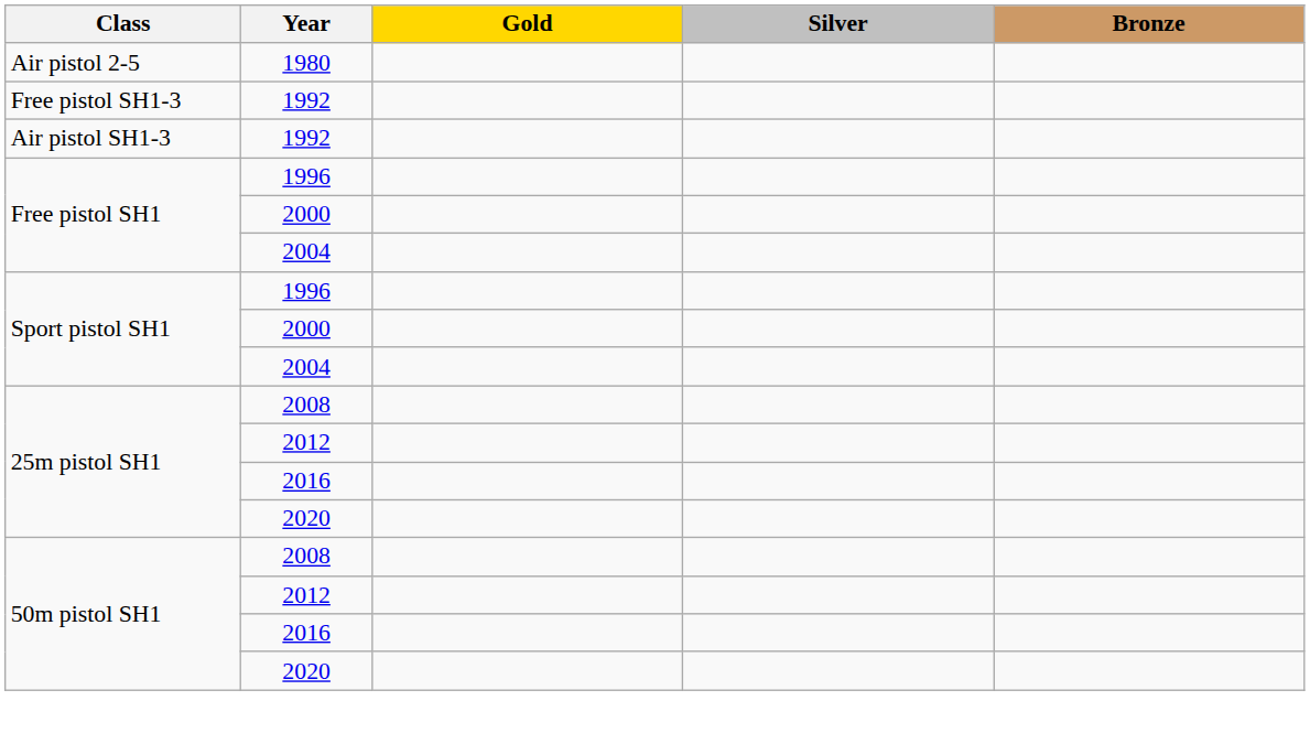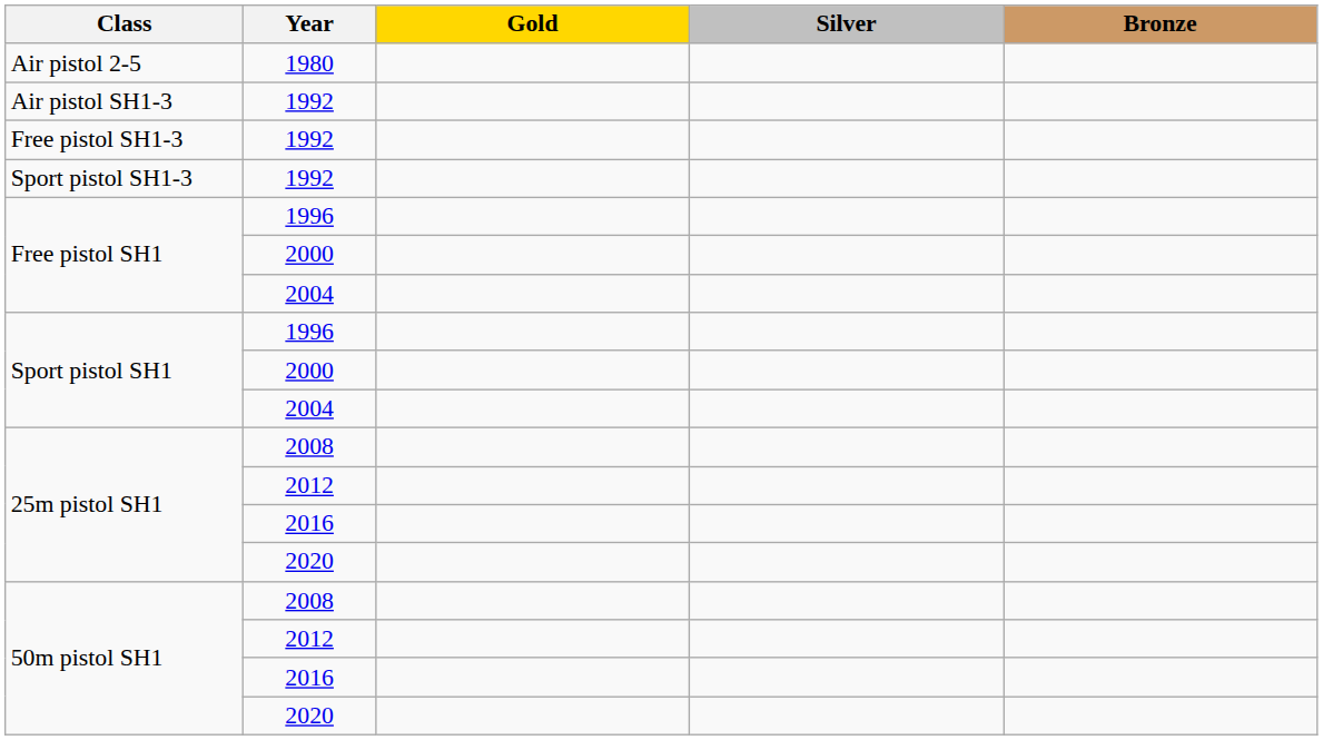 <table class="wikitable">
 <tr>
 <th width=150>Class</th>
 <th width=80>Year</th>
 <td align=center width=200 bgcolor=gold><strong>Gold</strong></td>
 <td align=center width=200 bgcolor=silver><strong>Silver</strong></td>
 <td align=center width=200 bgcolor=cc9966><strong>Bronze</strong></td>
 </tr>
 <tr>
 <td>Air pistol 2-5</td>
 <td align=center><a href='#'>1980</a></td>
 <td></td>
 <td></td>
 <td></td>
 </tr>
 <tr>
+<td>Air pistol SH1-3</td>
+<td align=center><a href='#'>1992</a></td>
+<td></td>
+<td></td>
+<td></td>
+</tr>
+<tr>
 <td>Free pistol SH1-3</td>
 <td align=center><a href='#'>1992</a></td>
 <td></td>
 <td></td>
 <td></td>
 </tr>
 <tr>
-<td>Air pistol SH1-3</td>
+<td>Sport pistol SH1-3</td>
 <td align=center><a href='#'>1992</a></td>
 <td></td>
 <td></td>
 <td></td>
 </tr>
 <tr>
 <td rowspan=3>Free pistol SH1</td>
 <td align=center><a href='#'>1996</a></td>
 <td></td>
 <td></td>
 <td></td>
 </tr>
 <tr>
 <td align=center><a href='#'>2000</a></td>
 <td></td>
 <td></td>
 <td></td>
 </tr>
 <tr>
 <td align=center><a href='#'>2004</a></td>
 <td></td>
 <td></td>
 <td></td>
 </tr>
 <tr>
 <td rowspan=3>Sport pistol SH1</td>
 <td align=center><a href='#'>1996</a></td>
 <td></td>
 <td></td>
 <td></td>
 </tr>
 <tr>
 <td align=center><a href='#'>2000</a></td>
 <td></td>
 <td></td>
 <td></td>
 </tr>
 <tr>
 <td align=center><a href='#'>2004</a></td>
 <td></td>
 <td></td>
 <td></td>
 </tr>
 <tr>
 <td rowspan=4>25m pistol SH1</td>
 <td align=center><a href='#'>2008</a></td>
 <td></td>
 <td></td>
 <td></td>
 </tr>
 <tr>
 <td align=center><a href='#'>2012</a></td>
 <td></td>
 <td></td>
 <td></td>
 </tr>
 <tr>
 <td align=center><a href='#'>2016</a></td>
 <td></td>
 <td></td>
 <td></td>
 </tr>
 <tr>
 <td align=center><a href='#'>2020</a></td>
 <td></td>
 <td></td>
 <td></td>
 </tr>
 <tr>
 <td rowspan=4>50m pistol SH1</td>
 <td align=center><a href='#'>2008</a></td>
 <td></td>
 <td></td>
 <td></td>
 </tr>
 <tr>
 <td align=center><a href='#'>2012</a></td>
 <td></td>
 <td></td>
 <td></td>
 </tr>
 <tr>
 <td align=center><a href='#'>2016</a></td>
 <td></td>
 <td></td>
 <td></td>
 </tr>
 <tr>
 <td align=center><a href='#'>2020</a></td>
 <td></td>
 <td></td>
 <td></td>
 </tr>
 </table>
